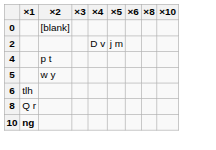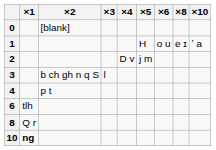 <table class="wikitable floatright">
 <tr>
 <th></th>
 <th>×1</th>
 <th>×2</th>
 <th>×3</th>
 <th>×4</th>
 <th>×5</th>
 <th>×6</th>
 <th>×8</th>
 <th>×10</th>
 </tr>
 <tr>
 <th>0</th>
 <td></td>
 <td>[blank]</td>
 <td></td>
 <td></td>
 <td></td>
 <td></td>
 <td></td>
 <td></td>
 </tr>
 <tr>
+<th>1</th>
+<td></td>
+<td></td>
+<td></td>
+<td></td>
+<td>H</td>
+<td>o u</td>
+<td>e ɪ</td>
+<td>ʼ a</td>
+</tr>
+<tr>
 <th>2</th>
 <td></td>
 <td></td>
 <td></td>
 <td>D v</td>
 <td>j m</td>
 <td></td>
 <td></td>
 <td></td>
 </tr>
 <tr>
-<th>4</th>
+<th>3</th>
 <td></td>
-<td>p t</td>
-<td></td>
+<td>b ch gh n q S</td>
+<td>l</td>
 <td></td>
 <td></td>
 <td></td>
 <td></td>
 <td></td>
 </tr>
 <tr>
-<th>5</th>
+<th>4</th>
 <td></td>
-<td>w y</td>
+<td>p t</td>
 <td></td>
 <td></td>
 <td></td>
 <td></td>
 <td></td>
 <td></td>
 </tr>
 <tr>
 <th>6</th>
 <td>tlh</td>
 <td></td>
 <td></td>
 <td></td>
 <td></td>
 <td></td>
 <td></td>
 <td></td>
 </tr>
 <tr>
 <th>8</th>
 <td>Q r</td>
 <td></td>
 <td></td>
 <td></td>
 <td></td>
 <td></td>
 <td></td>
 <td></td>
 </tr>
 <tr>
 <th>10</th>
 <td><strong>ng</strong></td>
 <td></td>
 <td></td>
 <td></td>
 <td></td>
 <td></td>
 <td></td>
 <td></td>
 </tr>
 </table>
